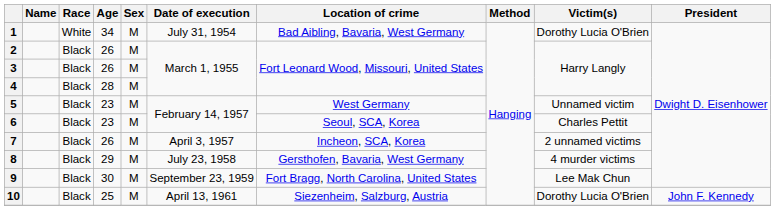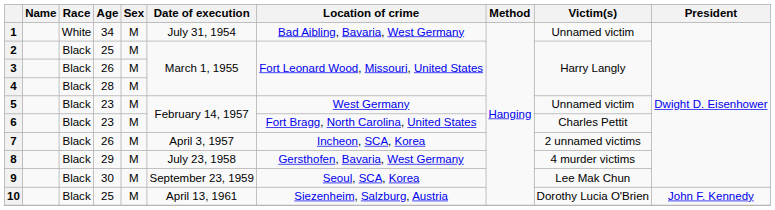 <table class="wikitable sortable" style="text-align:center;">
 <tr>
 <th scope="col"></th>
 <th scope="col">Name</th>
 <th scope="col">Race</th>
 <th scope="col">Age</th>
 <th scope="col">Sex</th>
 <th scope="col">Date of execution</th>
 <th scope="col">Location of crime</th>
 <th scope="col">Method</th>
 <th scope="col">Victim(s)</th>
 <th scope="col">President</th>
 </tr>
 <tr>
 <th scope="row">1</th>
 <td></td>
 <td>White</td>
 <td>34</td>
 <td>M</td>
 <td>July 31, 1954</td>
 <td><a href='#'>Bad Aibling</a>, <a href='#'>Bavaria</a>, <a href='#'>West Germany</a></td>
 <td rowspan="10"><a href='#'>Hanging</a></td>
-<td>Dorothy Lucia O'Brien</td>
+<td>Unnamed victim</td>
 <td rowspan="9"><a href='#'>Dwight D. Eisenhower</a></td>
 </tr>
 <tr>
 <th scope="row">2</th>
 <td></td>
 <td>Black</td>
-<td>26</td>
+<td>25</td>
 <td>M</td>
 <td rowspan="3">March 1, 1955</td>
 <td rowspan="3"><a href='#'>Fort Leonard Wood</a>, <a href='#'>Missouri</a>, <a href='#'>United States</a></td>
 <td rowspan="3">Harry Langly</td>
 </tr>
 <tr>
 <th scope="row">3</th>
 <td></td>
 <td>Black</td>
 <td>26</td>
 <td>M</td>
 </tr>
 <tr>
 <th scope="row">4</th>
 <td></td>
 <td>Black</td>
 <td>28</td>
 <td>M</td>
 </tr>
 <tr>
 <th scope="row">5</th>
 <td></td>
 <td>Black</td>
 <td>23</td>
 <td>M</td>
 <td rowspan="2">February 14, 1957</td>
 <td><a href='#'>West Germany</a></td>
 <td>Unnamed victim</td>
 </tr>
 <tr>
 <th scope="row">6</th>
 <td></td>
 <td>Black</td>
 <td>23</td>
 <td>M</td>
-<td><a href='#'>Seoul</a>, <a href='#'>SCA</a>, <a href='#'>Korea</a></td>
+<td><a href='#'>Fort Bragg</a>, <a href='#'>North Carolina</a>, <a href='#'>United States</a></td>
 <td>Charles Pettit</td>
 </tr>
 <tr>
 <th scope="row">7</th>
 <td></td>
 <td>Black</td>
 <td>26</td>
 <td>M</td>
 <td>April 3, 1957</td>
 <td><a href='#'>Incheon</a>, <a href='#'>SCA</a>, <a href='#'>Korea</a></td>
 <td>2 unnamed victims</td>
 </tr>
 <tr>
 <th scope="row">8</th>
 <td></td>
 <td>Black</td>
 <td>29</td>
 <td>M</td>
 <td>July 23, 1958</td>
 <td><a href='#'>Gersthofen</a>, <a href='#'>Bavaria</a>, <a href='#'>West Germany</a></td>
 <td>4 murder victims</td>
 </tr>
 <tr>
 <th scope="row">9</th>
 <td></td>
 <td>Black</td>
 <td>30</td>
 <td>M</td>
 <td>September 23, 1959</td>
-<td><a href='#'>Fort Bragg</a>, <a href='#'>North Carolina</a>, <a href='#'>United States</a></td>
+<td><a href='#'>Seoul</a>, <a href='#'>SCA</a>, <a href='#'>Korea</a></td>
 <td>Lee Mak Chun</td>
 </tr>
 <tr>
 <th scope="row">10</th>
 <td></td>
 <td>Black</td>
 <td>25</td>
 <td>M</td>
 <td>April 13, 1961</td>
 <td><a href='#'>Siezenheim</a>, <a href='#'>Salzburg</a>, <a href='#'>Austria</a></td>
 <td>Dorothy Lucia O'Brien</td>
 <td><a href='#'>John F. Kennedy</a></td>
 </tr>
 <tr>
 </tr>
 </table>
